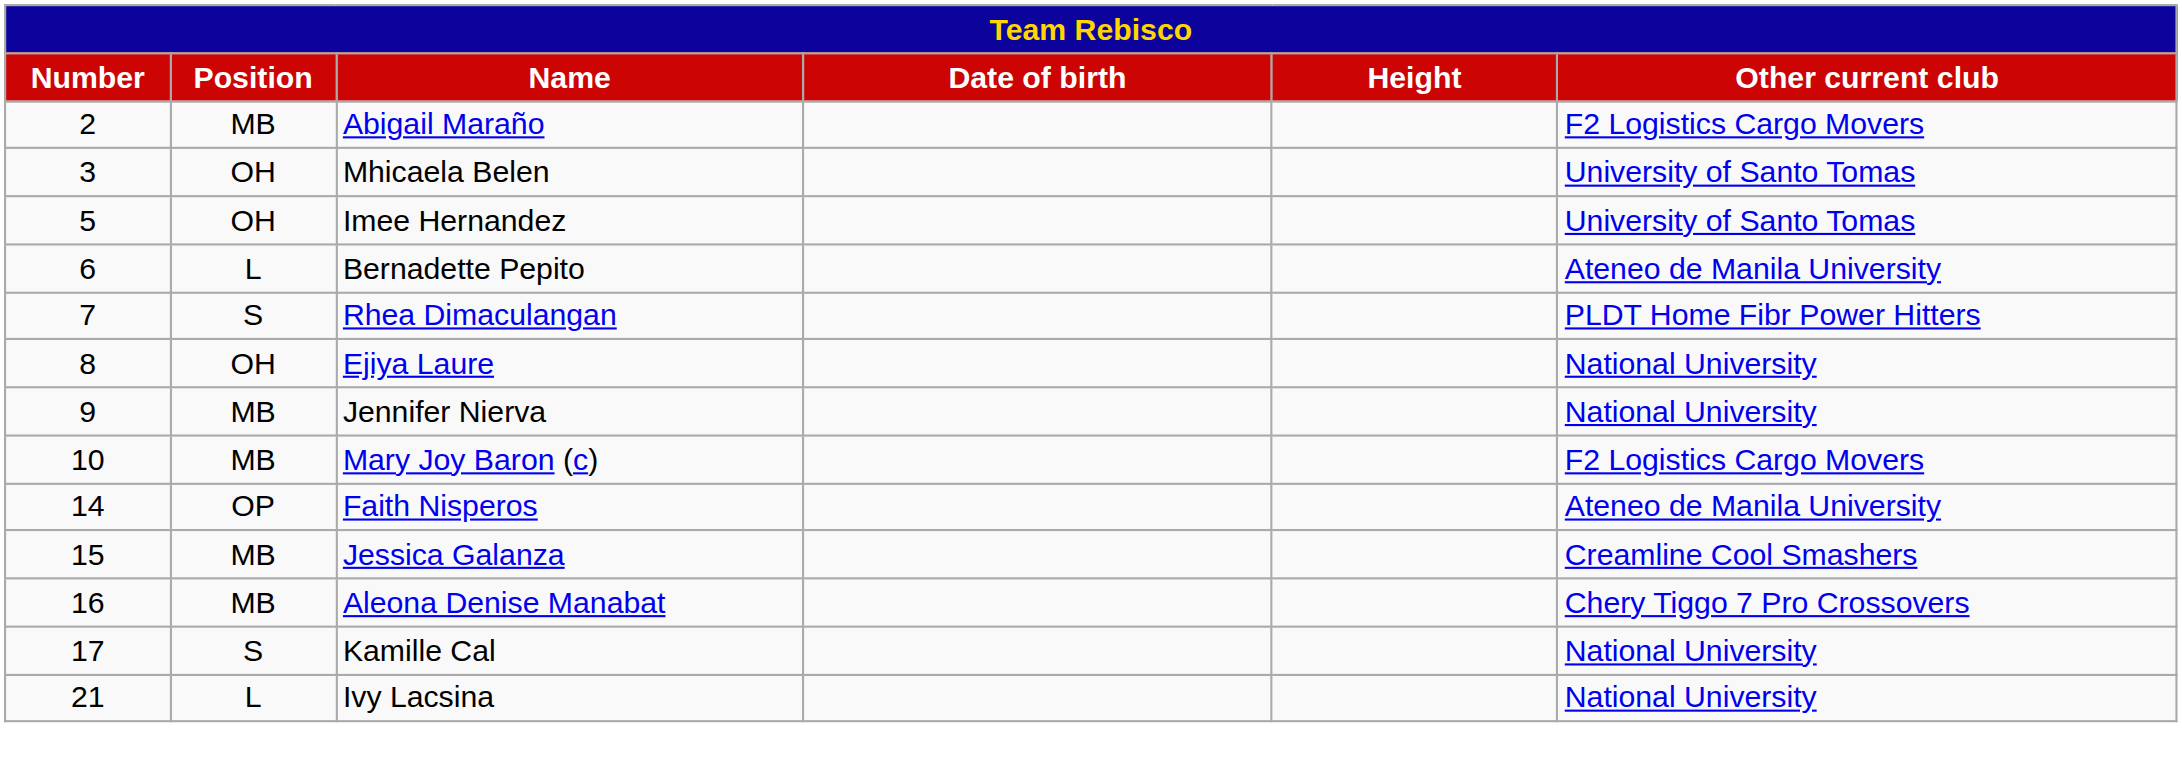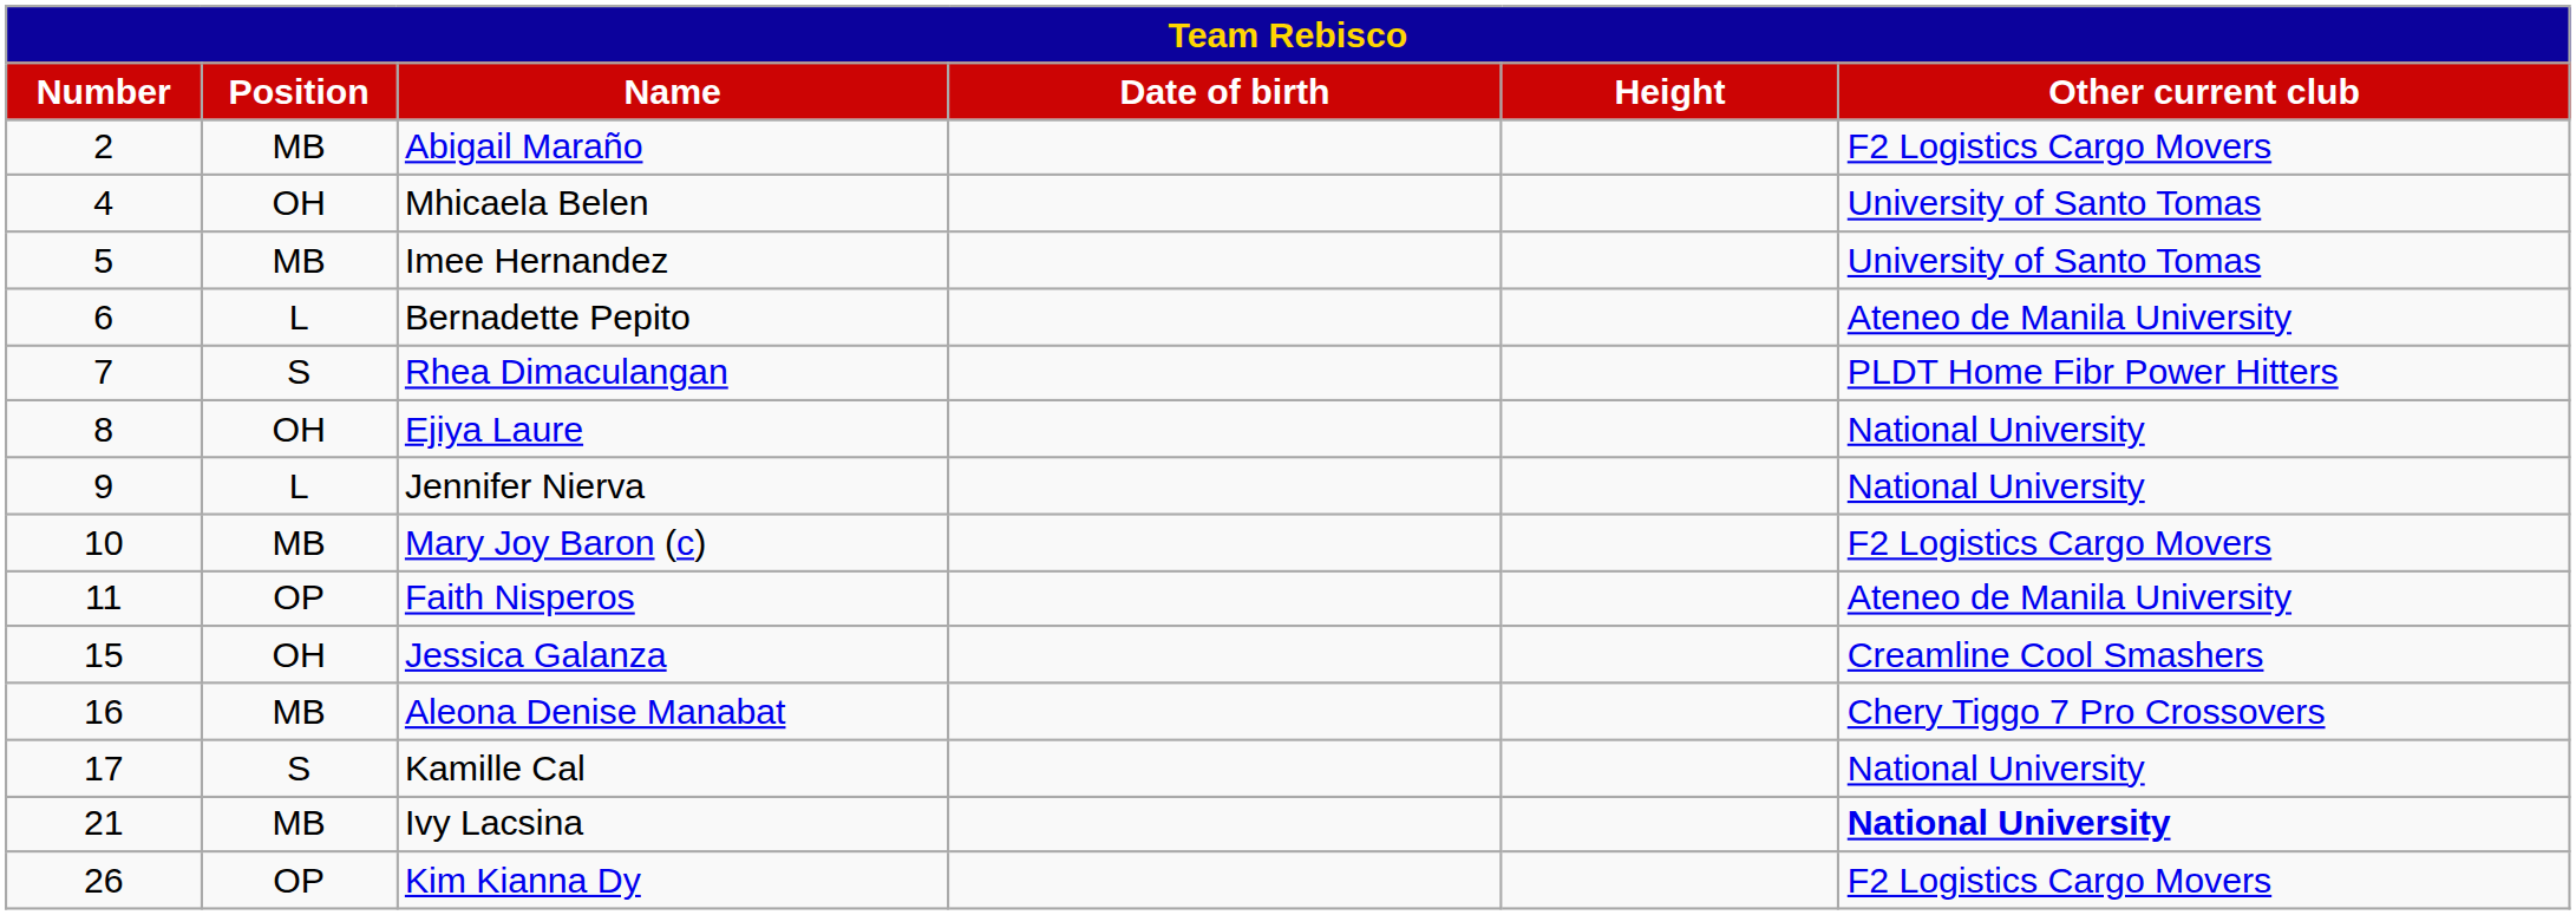 <table class="wikitable sortable" style="font-size:90%; text-align:center;">
 <tr>
 <th colspan="6" style= "background:#0C029C; color:gold; text-align: center"><strong>Team Rebisco</strong></th>
 </tr>
 <tr>
 <th style="width:5em; background:#CC0404; color:white;">Number</th>
 <th style="width:5em; background:#CC0404; color:white;">Position</th>
 <th style="width:15em; background:#CC0404; color:white;">Name</th>
 <th style="width:15em; background:#CC0404; color:white;">Date of birth</th>
 <th style="width:9em; background:#CC0404; color:white;">Height</th>
 <th style="width:20em; background:#CC0404; color:white;">Other current club</th>
 </tr>
 <tr align=center>
 <td>2</td>
 <td>MB</td>
 <td align=left><a href='#'>Abigail Maraño</a></td>
 <td align=right></td>
 <td></td>
 <td align=left> <a href='#'>F2 Logistics Cargo Movers</a></td>
 </tr>
 <tr align=center>
-<td>3</td>
+<td>4</td>
 <td>OH</td>
 <td align=left>Mhicaela Belen</td>
 <td align=right></td>
 <td></td>
 <td align=left> <a href='#'>University of Santo Tomas</a></td>
 </tr>
 <tr align=center>
 <td>5</td>
-<td>OH</td>
+<td>MB</td>
 <td align=left>Imee Hernandez</td>
 <td align=right></td>
 <td></td>
 <td align=left> <a href='#'>University of Santo Tomas</a></td>
 </tr>
 <tr align=center>
 <td>6</td>
 <td>L</td>
 <td align=left>Bernadette Pepito</td>
 <td align=right></td>
 <td></td>
 <td align=left> <a href='#'>Ateneo de Manila University</a></td>
 </tr>
 <tr align=center>
 <td>7</td>
 <td>S</td>
 <td align=left><a href='#'>Rhea Dimaculangan</a></td>
 <td align=right></td>
 <td></td>
 <td align=left> <a href='#'>PLDT Home Fibr Power Hitters</a></td>
 </tr>
 <tr align=center>
 <td>8</td>
 <td>OH</td>
 <td align=left><a href='#'>Ejiya Laure</a></td>
 <td align=right></td>
 <td></td>
 <td align=left> <a href='#'>National University</a></td>
 </tr>
 <tr align=center>
 <td>9</td>
-<td>MB</td>
+<td>L</td>
 <td align=left>Jennifer Nierva</td>
 <td align=right></td>
 <td></td>
 <td align=left> <a href='#'>National University</a></td>
 </tr>
 <tr align=center>
 <td>10</td>
 <td>MB</td>
 <td align=left><a href='#'>Mary Joy Baron</a> (<a href='#'>c</a>)</td>
 <td align=right></td>
 <td></td>
 <td align=left> <a href='#'>F2 Logistics Cargo Movers</a></td>
 </tr>
 <tr align=center>
-<td>14</td>
+<td>11</td>
 <td>OP</td>
 <td align=left><a href='#'>Faith Nisperos</a></td>
 <td align=right></td>
 <td></td>
 <td align=left> <a href='#'>Ateneo de Manila University</a></td>
 </tr>
 <tr align=center>
 <td>15</td>
-<td>MB</td>
+<td>OH</td>
 <td align=left><a href='#'>Jessica Galanza</a></td>
 <td align=right></td>
 <td></td>
 <td align=left> <a href='#'>Creamline Cool Smashers</a></td>
 </tr>
 <tr align=center>
 <td>16</td>
 <td>MB</td>
 <td align=left><a href='#'>Aleona Denise Manabat</a></td>
 <td align=right></td>
 <td></td>
 <td align=left> <a href='#'>Chery Tiggo 7 Pro Crossovers</a></td>
 </tr>
 <tr align=center>
 <td>17</td>
 <td>S</td>
 <td align=left>Kamille Cal</td>
 <td align=right></td>
 <td></td>
 <td align=left> <a href='#'>National University</a></td>
 </tr>
 <tr align=center>
 <td>21</td>
-<td>L</td>
+<td>MB</td>
 <td align=left>Ivy Lacsina</td>
 <td align=right></td>
 <td></td>
-<td align=left> <a href='#'>National University</a></td>
+<td align=left><strong> <a href='#'>National University</a></strong></td>
+</tr>
+<tr align=center>
+<td>26</td>
+<td>OP</td>
+<td align=left><a href='#'>Kim Kianna Dy</a></td>
+<td align=right></td>
+<td></td>
+<td align=left> <a href='#'>F2 Logistics Cargo Movers</a></td>
 </tr>
 </table>
